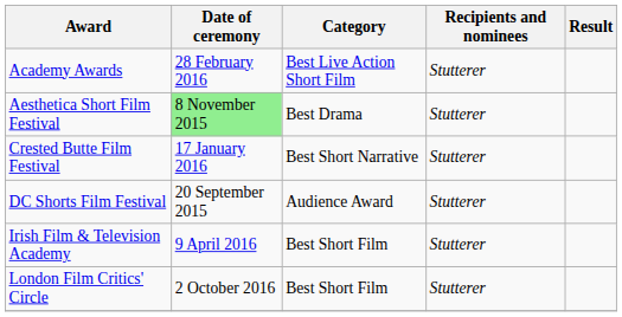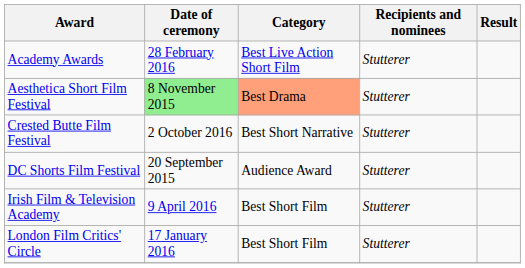 <table class="wikitable sortable">
 <tr>
 <th>Award</th>
 <th>Date of ceremony</th>
 <th>Category</th>
 <th>Recipients and nominees</th>
 <th>Result</th>
 </tr>
 <tr>
 <td><a href='#'>Academy Awards</a></td>
 <td><a href='#'>28 February 2016</a></td>
 <td><a href='#'>Best Live Action Short Film</a></td>
 <td><em>Stutterer</em></td>
 <td></td>
 </tr>
 <tr>
 <td><a href='#'>Aesthetica Short Film Festival</a></td>
 <td style="background: lightgreen;">8 November 2015</td>
-<td>Best Drama</td>
+<td style="background: lightsalmon;">Best Drama</td>
 <td><em>Stutterer</em></td>
 <td></td>
 </tr>
 <tr>
 <td><a href='#'>Crested Butte Film Festival</a></td>
-<td><a href='#'>17 January 2016</a></td>
+<td>2 October 2016</td>
 <td>Best Short Narrative</td>
 <td><em>Stutterer</em></td>
 <td></td>
 </tr>
 <tr>
 <td><a href='#'>DC Shorts Film Festival</a></td>
 <td>20 September 2015</td>
 <td>Audience Award</td>
 <td><em>Stutterer</em></td>
 <td></td>
 </tr>
 <tr>
 <td><a href='#'>Irish Film & Television Academy</a></td>
 <td><a href='#'>9 April 2016</a></td>
 <td>Best Short Film</td>
 <td><em>Stutterer</em></td>
 <td></td>
 </tr>
 <tr>
 <td><a href='#'>London Film Critics' Circle</a></td>
-<td>2 October 2016</td>
+<td><a href='#'>17 January 2016</a></td>
 <td>Best Short Film</td>
 <td><em>Stutterer</em></td>
 <td></td>
 </tr>
 <tr>
 </tr>
 </table>
